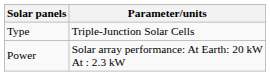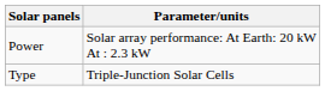 <table class="wikitable floatright">
 <tr>
 <th>Solar panels</th>
 <th>Parameter/units</th>
 </tr>
 <tr>
+<td>Power</td>
+<td>Solar array performance: At Earth: 20 kW<br>At : 2.3 kW</td>
+</tr>
+<tr>
 <td>Type</td>
 <td>Triple-Junction Solar Cells</td>
 </tr>
-<tr>
-<td>Power</td>
-<td>Solar array performance: At Earth: 20 kW<br>At : 2.3 kW</td>
-</tr>
 </table>
